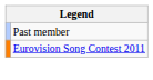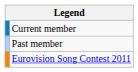 <table class="wikitable"  style="float:right; margin:11px">
 <tr>
 <th colspan="2">Legend</th>
+</tr>
+<tr>
+<td style="background:#007fcc;"></td>
+<td>Current member</td>
 </tr>
 <tr>
 <td style="background:#b2ccff;"></td>
 <td>Past member</td>
 </tr>
 <tr>
 <td style="background:#ff7f00;"></td>
 <td><a href='#'>Eurovision Song Contest 2011</a></td>
 </tr>
 </table>
